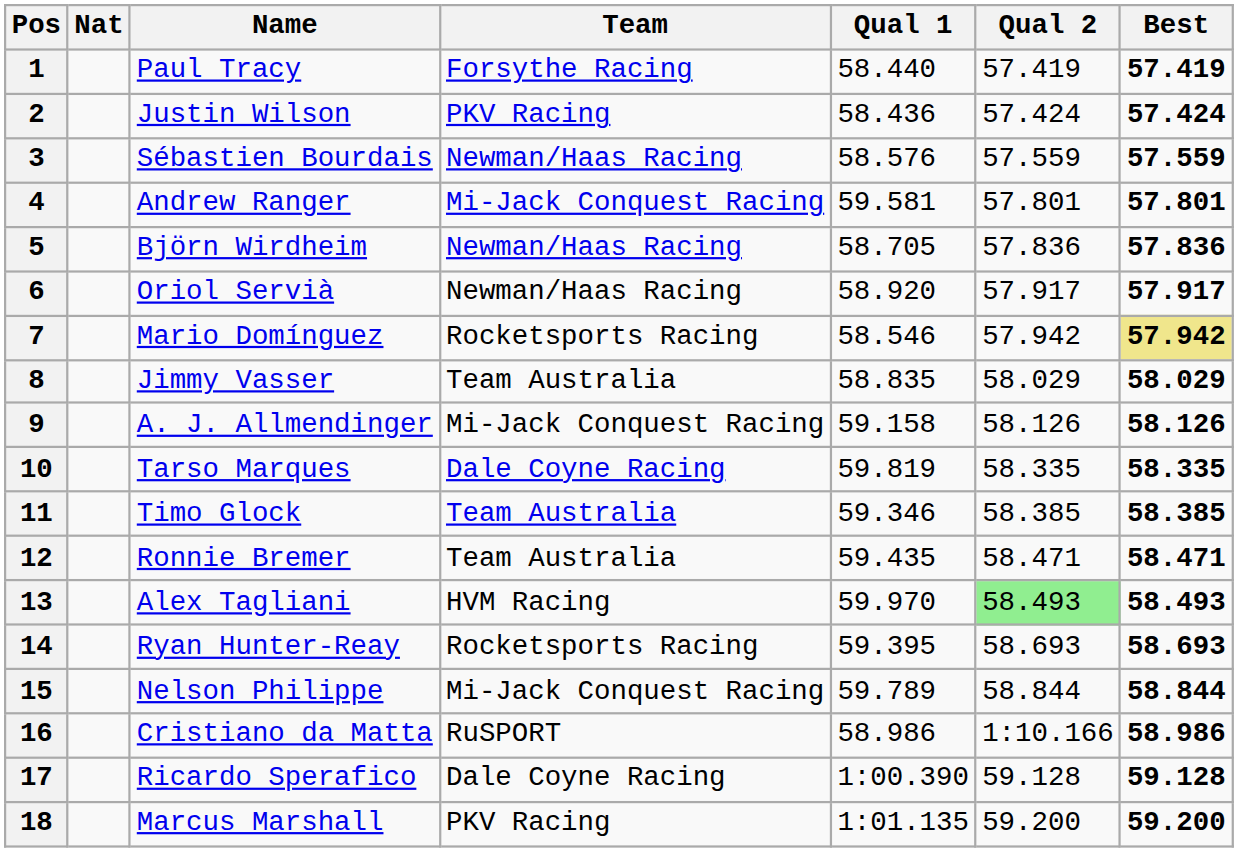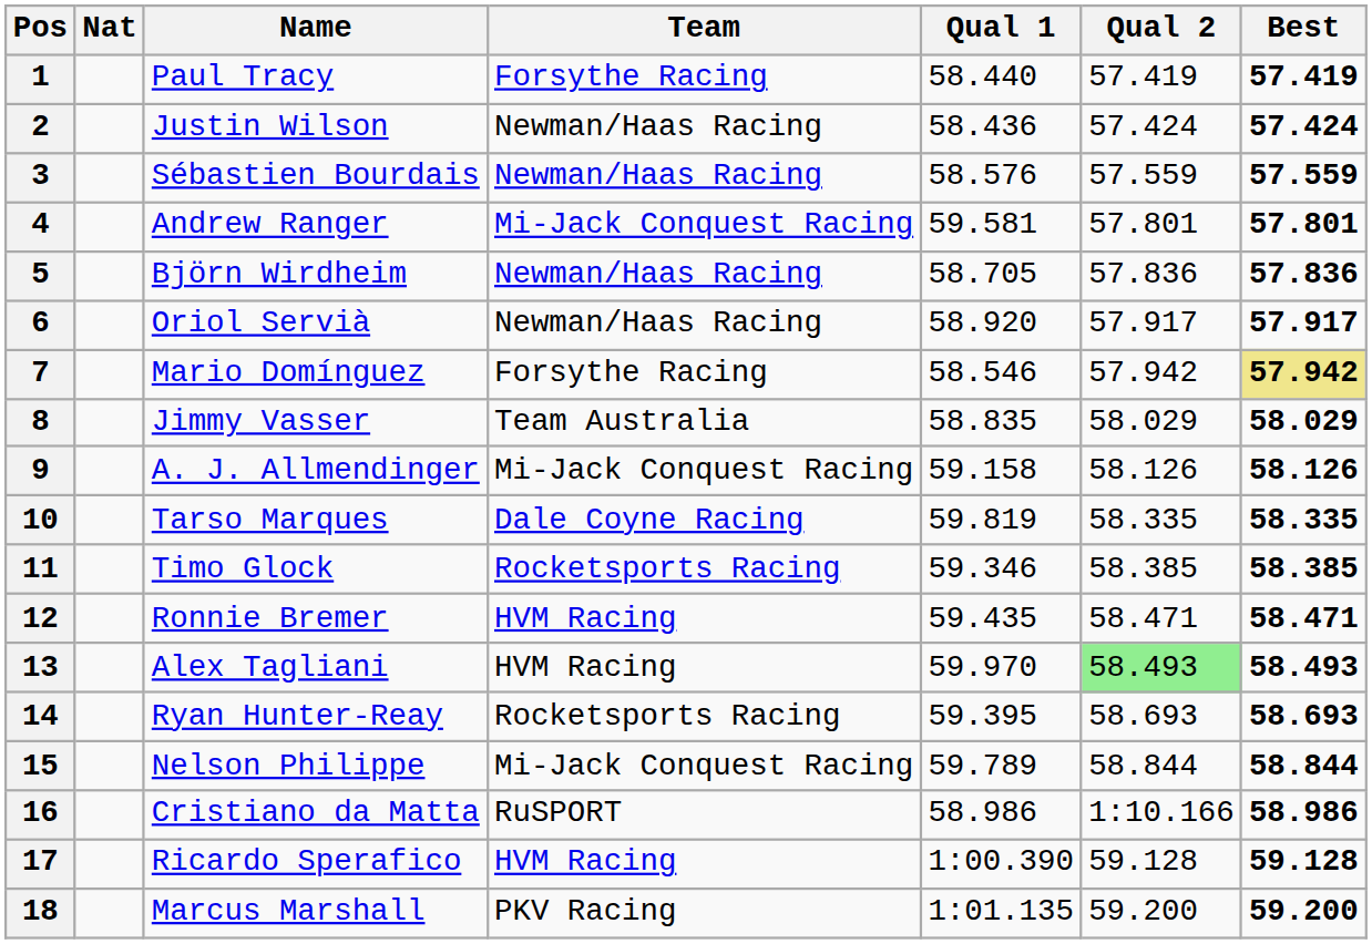 <table class="wikitable" style="font-size: 95%;">
 <tr>
 <th>Pos</th>
 <th>Nat</th>
 <th>Name</th>
 <th>Team</th>
 <th>Qual 1</th>
 <th>Qual 2</th>
 <th>Best</th>
 </tr>
 <tr>
 <th>1</th>
 <td></td>
 <td><a href='#'>Paul Tracy</a></td>
 <td><a href='#'>Forsythe Racing</a></td>
 <td>58.440</td>
 <td>57.419</td>
 <td><strong>57.419</strong></td>
 </tr>
 <tr>
 <th>2</th>
 <td></td>
 <td><a href='#'>Justin Wilson</a></td>
-<td><a href='#'>PKV Racing</a></td>
+<td>Newman/Haas Racing</td>
 <td>58.436</td>
 <td>57.424</td>
 <td><strong>57.424</strong></td>
 </tr>
 <tr>
 <th>3</th>
 <td></td>
 <td><a href='#'>Sébastien Bourdais</a></td>
 <td><a href='#'>Newman/Haas Racing</a></td>
 <td>58.576</td>
 <td>57.559</td>
 <td><strong>57.559</strong></td>
 </tr>
 <tr>
 <th>4</th>
 <td></td>
 <td><a href='#'>Andrew Ranger</a></td>
 <td><a href='#'>Mi-Jack Conquest Racing</a></td>
 <td>59.581</td>
 <td>57.801</td>
 <td><strong>57.801</strong></td>
 </tr>
 <tr>
 <th>5</th>
 <td></td>
 <td><a href='#'>Björn Wirdheim</a></td>
 <td><a href='#'>Newman/Haas Racing</a></td>
 <td>58.705</td>
 <td>57.836</td>
 <td><strong>57.836</strong></td>
 </tr>
 <tr>
 <th>6</th>
 <td></td>
 <td><a href='#'>Oriol Servià</a></td>
 <td>Newman/Haas Racing</td>
 <td>58.920</td>
 <td>57.917</td>
 <td><strong>57.917</strong></td>
 </tr>
 <tr>
 <th>7</th>
 <td></td>
 <td><a href='#'>Mario Domínguez</a></td>
-<td>Rocketsports Racing</td>
+<td>Forsythe Racing</td>
 <td>58.546</td>
 <td>57.942</td>
 <td style="background: khaki;"><strong>57.942</strong></td>
 </tr>
 <tr>
 <th>8</th>
 <td></td>
 <td><a href='#'>Jimmy Vasser</a></td>
 <td>Team Australia</td>
 <td>58.835</td>
 <td>58.029</td>
 <td><strong>58.029</strong></td>
 </tr>
 <tr>
 <th>9</th>
 <td></td>
 <td><a href='#'>A. J. Allmendinger</a></td>
 <td>Mi-Jack Conquest Racing</td>
 <td>59.158</td>
 <td>58.126</td>
 <td><strong>58.126</strong></td>
 </tr>
 <tr>
 <th>10</th>
 <td></td>
 <td><a href='#'>Tarso Marques</a></td>
 <td><a href='#'>Dale Coyne Racing</a></td>
 <td>59.819</td>
 <td>58.335</td>
 <td><strong>58.335</strong></td>
 </tr>
 <tr>
 <th>11</th>
 <td></td>
 <td><a href='#'>Timo Glock</a></td>
-<td><a href='#'>Team Australia</a></td>
+<td><a href='#'>Rocketsports Racing</a></td>
 <td>59.346</td>
 <td>58.385</td>
 <td><strong>58.385</strong></td>
 </tr>
 <tr>
 <th>12</th>
 <td></td>
 <td><a href='#'>Ronnie Bremer</a></td>
-<td>Team Australia</td>
+<td><a href='#'>HVM Racing</a></td>
 <td>59.435</td>
 <td>58.471</td>
 <td><strong>58.471</strong></td>
 </tr>
 <tr>
 <th>13</th>
 <td></td>
 <td><a href='#'>Alex Tagliani</a></td>
 <td>HVM Racing</td>
 <td>59.970</td>
 <td style="background: lightgreen;">58.493</td>
 <td><strong>58.493</strong></td>
 </tr>
 <tr>
 <th>14</th>
 <td></td>
 <td><a href='#'>Ryan Hunter-Reay</a></td>
 <td>Rocketsports Racing</td>
 <td>59.395</td>
 <td>58.693</td>
 <td><strong>58.693</strong></td>
 </tr>
 <tr>
 <th>15</th>
 <td></td>
 <td><a href='#'>Nelson Philippe</a></td>
 <td>Mi-Jack Conquest Racing</td>
 <td>59.789</td>
 <td>58.844</td>
 <td><strong>58.844</strong></td>
 </tr>
 <tr>
 <th>16</th>
 <td></td>
 <td><a href='#'>Cristiano da Matta</a></td>
 <td>RuSPORT</td>
 <td>58.986</td>
 <td>1:10.166</td>
 <td><strong>58.986</strong></td>
 </tr>
 <tr>
 <th>17</th>
 <td></td>
 <td><a href='#'>Ricardo Sperafico</a></td>
-<td>Dale Coyne Racing</td>
+<td><a href='#'>HVM Racing</a></td>
 <td>1:00.390</td>
 <td>59.128</td>
 <td><strong>59.128</strong></td>
 </tr>
 <tr>
 <th>18</th>
 <td></td>
 <td><a href='#'>Marcus Marshall</a></td>
 <td>PKV Racing</td>
 <td>1:01.135</td>
 <td>59.200</td>
 <td><strong>59.200</strong></td>
 </tr>
 </table>
